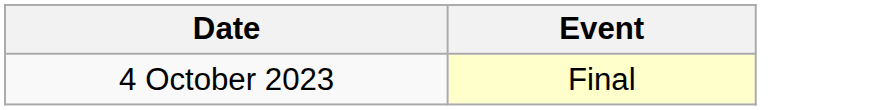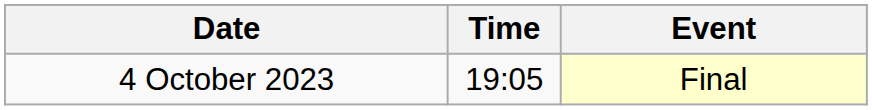 <table class = "wikitable" style="text-align:center;">
 <tr>
 <th width=220>Date</th>
+<th width=50>Time</th>
 <th width=150>Event</th>
 </tr>
 <tr>
 <td>4 October 2023</td>
+<td>19:05</td>
 <td bgcolor=ffffcc>Final</td>
 </tr>
 </table>
